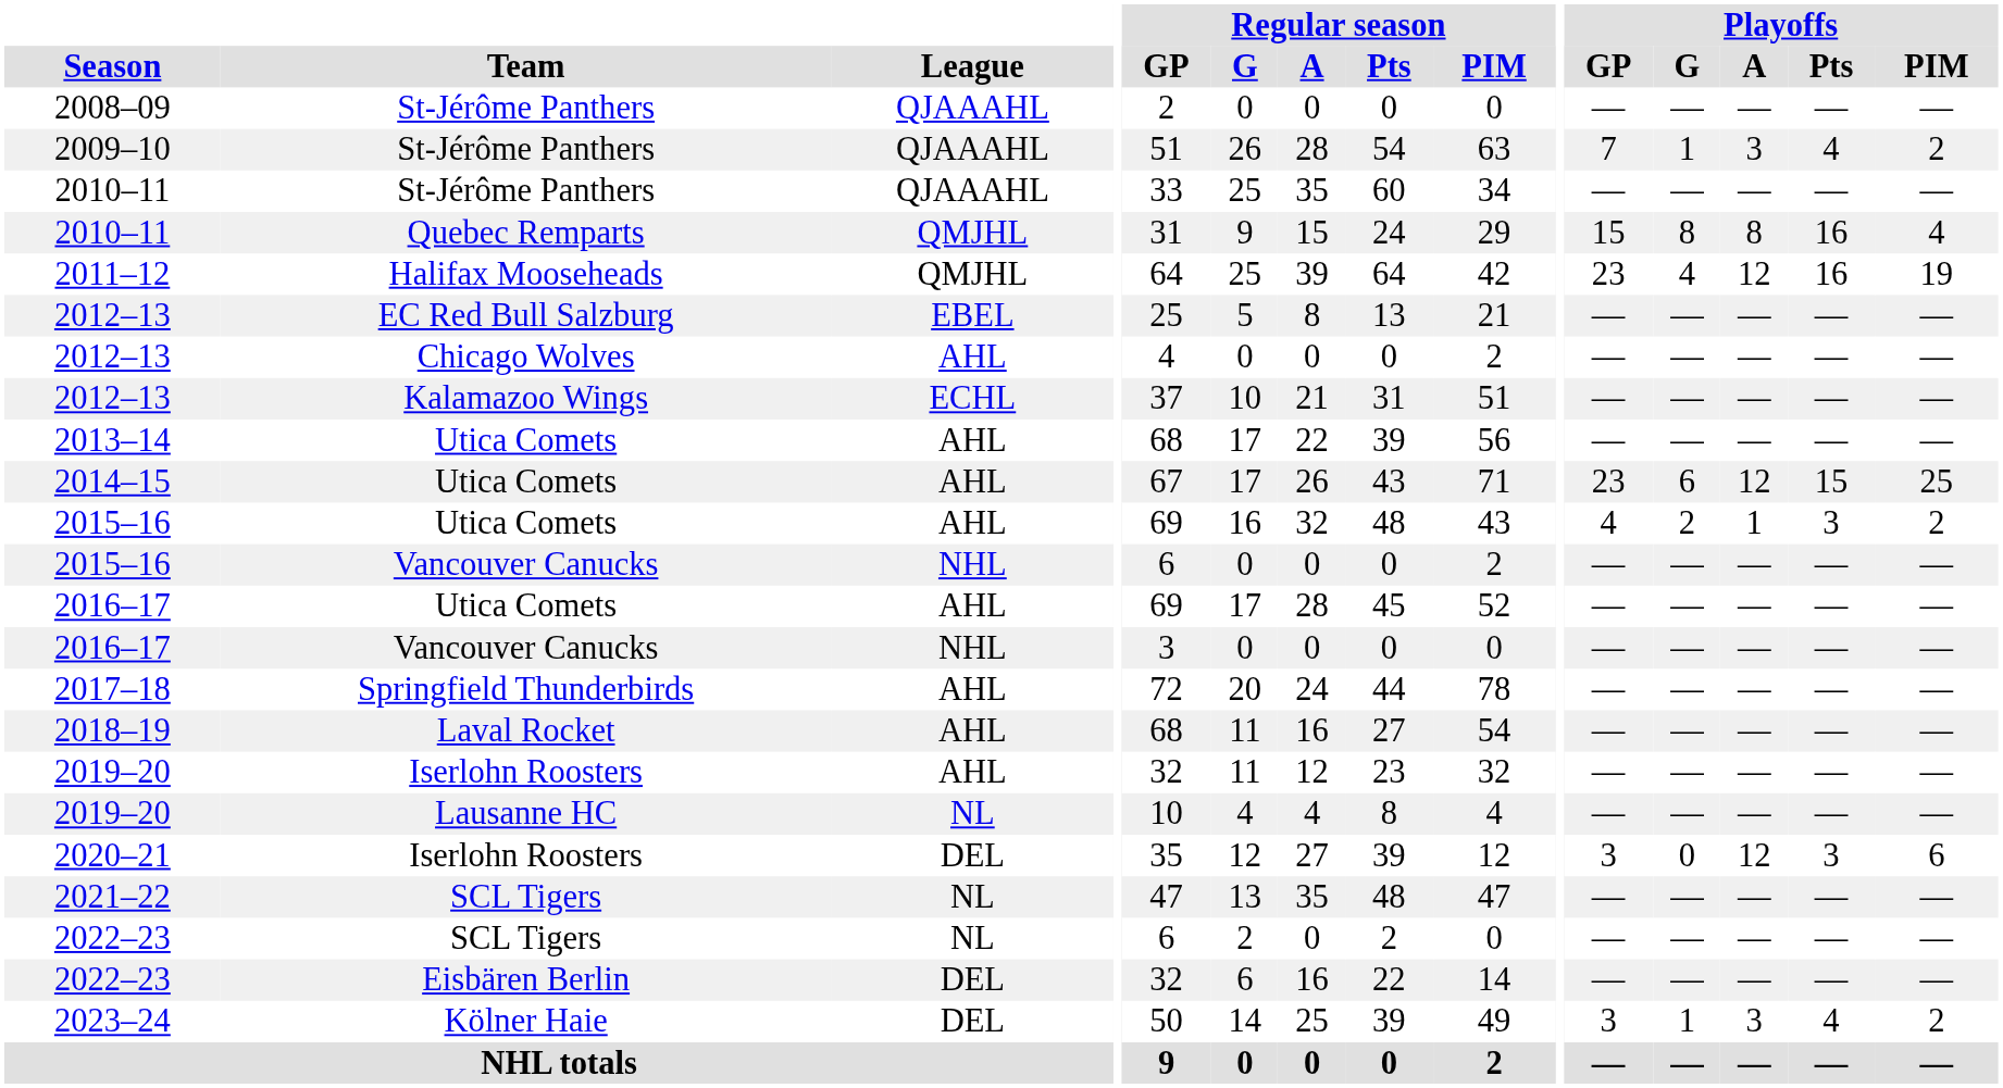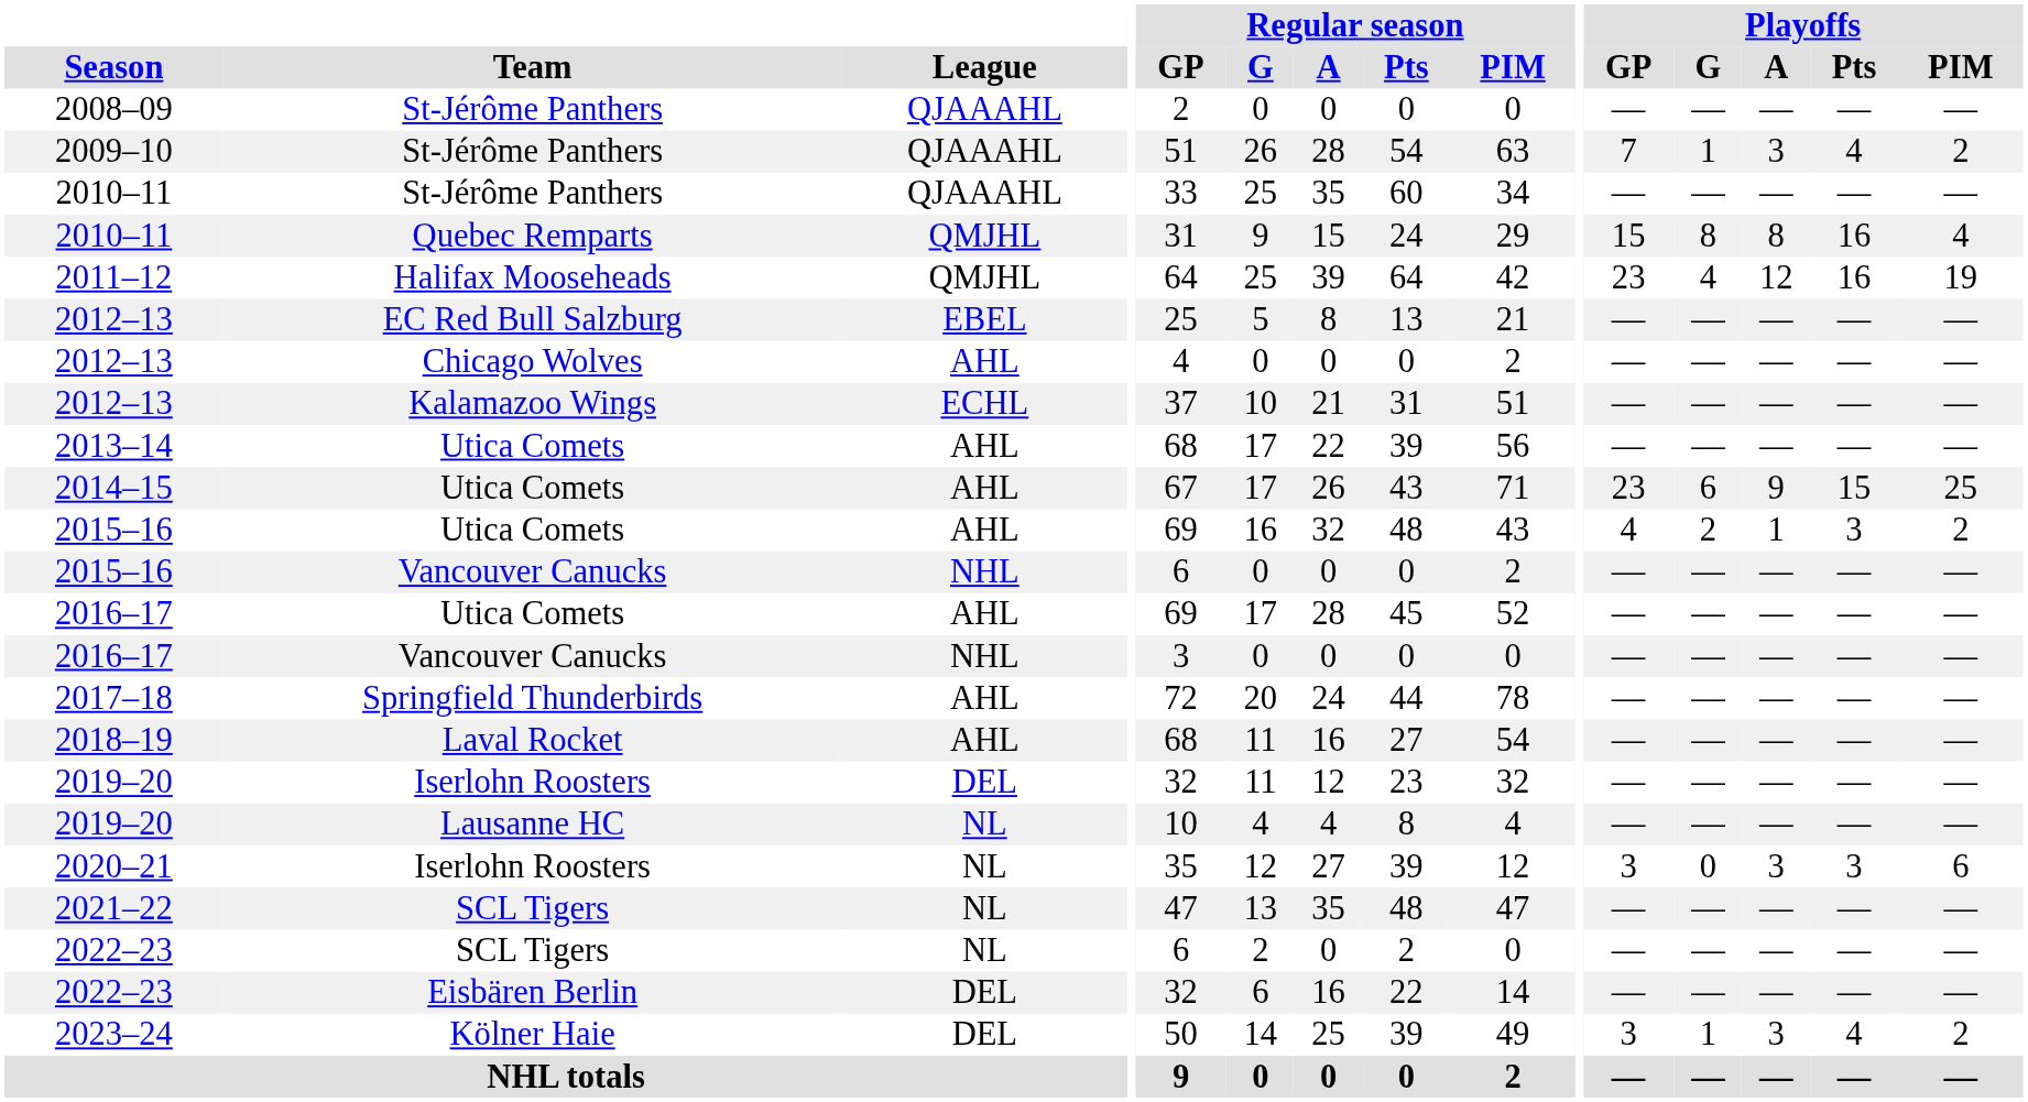 <table border="0" cellpadding="1" cellspacing="0" style="text-align:center; width:60em">
 <tr bgcolor="#e0e0e0">
 <th colspan="3" bgcolor="#ffffff"></th>
 <th rowspan="100" bgcolor="#ffffff"></th>
 <th colspan="5"><a href='#'>Regular season</a></th>
 <th rowspan="100" bgcolor="#ffffff"></th>
 <th colspan="5"><a href='#'>Playoffs</a></th>
 </tr>
 <tr bgcolor="#e0e0e0">
 <th><a href='#'>Season</a></th>
 <th>Team</th>
 <th>League</th>
 <th>GP</th>
 <th><a href='#'>G</a></th>
 <th><a href='#'>A</a></th>
 <th><a href='#'>Pts</a></th>
 <th><a href='#'>PIM</a></th>
 <th>GP</th>
 <th>G</th>
 <th>A</th>
 <th>Pts</th>
 <th>PIM</th>
 </tr>
 <tr>
 <td>2008–09</td>
 <td><a href='#'>St-Jérôme Panthers</a></td>
 <td><a href='#'>QJAAAHL</a></td>
 <td>2</td>
 <td>0</td>
 <td>0</td>
 <td>0</td>
 <td>0</td>
 <td>—</td>
 <td>—</td>
 <td>—</td>
 <td>—</td>
 <td>—</td>
 </tr>
 <tr bgcolor="#f0f0f0">
 <td>2009–10</td>
 <td>St-Jérôme Panthers</td>
 <td>QJAAAHL</td>
 <td>51</td>
 <td>26</td>
 <td>28</td>
 <td>54</td>
 <td>63</td>
 <td>7</td>
 <td>1</td>
 <td>3</td>
 <td>4</td>
 <td>2</td>
 </tr>
 <tr>
 <td>2010–11</td>
 <td>St-Jérôme Panthers</td>
 <td>QJAAAHL</td>
 <td>33</td>
 <td>25</td>
 <td>35</td>
 <td>60</td>
 <td>34</td>
 <td>—</td>
 <td>—</td>
 <td>—</td>
 <td>—</td>
 <td>—</td>
 </tr>
 <tr bgcolor="#f0f0f0">
 <td><a href='#'>2010–11</a></td>
 <td><a href='#'>Quebec Remparts</a></td>
 <td><a href='#'>QMJHL</a></td>
 <td>31</td>
 <td>9</td>
 <td>15</td>
 <td>24</td>
 <td>29</td>
 <td>15</td>
 <td>8</td>
 <td>8</td>
 <td>16</td>
 <td>4</td>
 </tr>
 <tr>
 <td><a href='#'>2011–12</a></td>
 <td><a href='#'>Halifax Mooseheads</a></td>
 <td>QMJHL</td>
 <td>64</td>
 <td>25</td>
 <td>39</td>
 <td>64</td>
 <td>42</td>
 <td>23</td>
 <td>4</td>
 <td>12</td>
 <td>16</td>
 <td>19</td>
 </tr>
 <tr bgcolor="#f0f0f0">
 <td><a href='#'>2012–13</a></td>
 <td><a href='#'>EC Red Bull Salzburg</a></td>
 <td><a href='#'>EBEL</a></td>
 <td>25</td>
 <td>5</td>
 <td>8</td>
 <td>13</td>
 <td>21</td>
 <td>—</td>
 <td>—</td>
 <td>—</td>
 <td>—</td>
 <td>—</td>
 </tr>
 <tr>
 <td><a href='#'>2012–13</a></td>
 <td><a href='#'>Chicago Wolves</a></td>
 <td><a href='#'>AHL</a></td>
 <td>4</td>
 <td>0</td>
 <td>0</td>
 <td>0</td>
 <td>2</td>
 <td>—</td>
 <td>—</td>
 <td>—</td>
 <td>—</td>
 <td>—</td>
 </tr>
 <tr bgcolor="#f0f0f0">
 <td><a href='#'>2012–13</a></td>
 <td><a href='#'>Kalamazoo Wings</a></td>
 <td><a href='#'>ECHL</a></td>
 <td>37</td>
 <td>10</td>
 <td>21</td>
 <td>31</td>
 <td>51</td>
 <td>—</td>
 <td>—</td>
 <td>—</td>
 <td>—</td>
 <td>—</td>
 </tr>
 <tr>
 <td><a href='#'>2013–14</a></td>
 <td><a href='#'>Utica Comets</a></td>
 <td>AHL</td>
 <td>68</td>
 <td>17</td>
 <td>22</td>
 <td>39</td>
 <td>56</td>
 <td>—</td>
 <td>—</td>
 <td>—</td>
 <td>—</td>
 <td>—</td>
 </tr>
 <tr bgcolor="#f0f0f0">
 <td><a href='#'>2014–15</a></td>
 <td>Utica Comets</td>
 <td>AHL</td>
 <td>67</td>
 <td>17</td>
 <td>26</td>
 <td>43</td>
 <td>71</td>
 <td>23</td>
 <td>6</td>
-<td>12</td>
+<td>9</td>
 <td>15</td>
 <td>25</td>
 </tr>
 <tr>
 <td><a href='#'>2015–16</a></td>
 <td>Utica Comets</td>
 <td>AHL</td>
 <td>69</td>
 <td>16</td>
 <td>32</td>
 <td>48</td>
 <td>43</td>
 <td>4</td>
 <td>2</td>
 <td>1</td>
 <td>3</td>
 <td>2</td>
 </tr>
 <tr bgcolor="#f0f0f0">
 <td><a href='#'>2015–16</a></td>
 <td><a href='#'>Vancouver Canucks</a></td>
 <td><a href='#'>NHL</a></td>
 <td>6</td>
 <td>0</td>
 <td>0</td>
 <td>0</td>
 <td>2</td>
 <td>—</td>
 <td>—</td>
 <td>—</td>
 <td>—</td>
 <td>—</td>
 </tr>
 <tr>
 <td><a href='#'>2016–17</a></td>
 <td>Utica Comets</td>
 <td>AHL</td>
 <td>69</td>
 <td>17</td>
 <td>28</td>
 <td>45</td>
 <td>52</td>
 <td>—</td>
 <td>—</td>
 <td>—</td>
 <td>—</td>
 <td>—</td>
 </tr>
 <tr bgcolor="#f0f0f0">
 <td><a href='#'>2016–17</a></td>
 <td>Vancouver Canucks</td>
 <td>NHL</td>
 <td>3</td>
 <td>0</td>
 <td>0</td>
 <td>0</td>
 <td>0</td>
 <td>—</td>
 <td>—</td>
 <td>—</td>
 <td>—</td>
 <td>—</td>
 </tr>
 <tr>
 <td><a href='#'>2017–18</a></td>
 <td><a href='#'>Springfield Thunderbirds</a></td>
 <td>AHL</td>
 <td>72</td>
 <td>20</td>
 <td>24</td>
 <td>44</td>
 <td>78</td>
 <td>—</td>
 <td>—</td>
 <td>—</td>
 <td>—</td>
 <td>—</td>
 </tr>
 <tr bgcolor="#f0f0f0">
 <td><a href='#'>2018–19</a></td>
 <td><a href='#'>Laval Rocket</a></td>
 <td>AHL</td>
 <td>68</td>
 <td>11</td>
 <td>16</td>
 <td>27</td>
 <td>54</td>
 <td>—</td>
 <td>—</td>
 <td>—</td>
 <td>—</td>
 <td>—</td>
 </tr>
 <tr>
 <td><a href='#'>2019–20</a></td>
 <td><a href='#'>Iserlohn Roosters</a></td>
-<td>AHL</td>
+<td><a href='#'>DEL</a></td>
 <td>32</td>
 <td>11</td>
 <td>12</td>
 <td>23</td>
 <td>32</td>
 <td>—</td>
 <td>—</td>
 <td>—</td>
 <td>—</td>
 <td>—</td>
 </tr>
 <tr bgcolor="#f0f0f0">
 <td><a href='#'>2019–20</a></td>
 <td><a href='#'>Lausanne HC</a></td>
 <td><a href='#'>NL</a></td>
 <td>10</td>
 <td>4</td>
 <td>4</td>
 <td>8</td>
 <td>4</td>
 <td>—</td>
 <td>—</td>
 <td>—</td>
 <td>—</td>
 <td>—</td>
 </tr>
 <tr>
 <td><a href='#'>2020–21</a></td>
 <td>Iserlohn Roosters</td>
-<td>DEL</td>
+<td>NL</td>
 <td>35</td>
 <td>12</td>
 <td>27</td>
 <td>39</td>
 <td>12</td>
 <td>3</td>
 <td>0</td>
-<td>12</td>
+<td>3</td>
 <td>3</td>
 <td>6</td>
 </tr>
 <tr bgcolor="#f0f0f0">
 <td><a href='#'>2021–22</a></td>
 <td><a href='#'>SCL Tigers</a></td>
 <td>NL</td>
 <td>47</td>
 <td>13</td>
 <td>35</td>
 <td>48</td>
 <td>47</td>
 <td>—</td>
 <td>—</td>
 <td>—</td>
 <td>—</td>
 <td>—</td>
 </tr>
 <tr>
 <td><a href='#'>2022–23</a></td>
 <td>SCL Tigers</td>
 <td>NL</td>
 <td>6</td>
 <td>2</td>
 <td>0</td>
 <td>2</td>
 <td>0</td>
 <td>—</td>
 <td>—</td>
 <td>—</td>
 <td>—</td>
 <td>—</td>
 </tr>
 <tr bgcolor="#f0f0f0">
 <td><a href='#'>2022–23</a></td>
 <td><a href='#'>Eisbären Berlin</a></td>
 <td>DEL</td>
 <td>32</td>
 <td>6</td>
 <td>16</td>
 <td>22</td>
 <td>14</td>
 <td>—</td>
 <td>—</td>
 <td>—</td>
 <td>—</td>
 <td>—</td>
 </tr>
 <tr>
 <td><a href='#'>2023–24</a></td>
 <td><a href='#'>Kölner Haie</a></td>
 <td>DEL</td>
 <td>50</td>
 <td>14</td>
 <td>25</td>
 <td>39</td>
 <td>49</td>
 <td>3</td>
 <td>1</td>
 <td>3</td>
 <td>4</td>
 <td>2</td>
 </tr>
 <tr bgcolor="#e0e0e0">
 <th colspan="3">NHL totals</th>
 <th>9</th>
 <th>0</th>
 <th>0</th>
 <th>0</th>
 <th>2</th>
 <th>—</th>
 <th>—</th>
 <th>—</th>
 <th>—</th>
 <th>—</th>
 </tr>
 </table>
